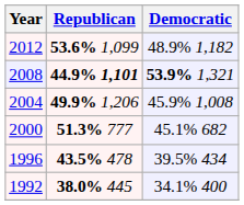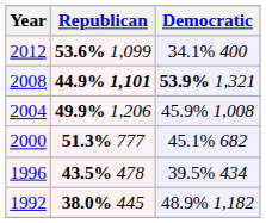 <table class="wikitable" style="float:right; font-size:95%;">
 <tr bgcolor=lightgrey>
 <th>Year</th>
 <th><a href='#'>Republican</a></th>
 <th><a href='#'>Democratic</a></th>
 </tr>
 <tr>
 <td align="center" bgcolor="#fff3f3"><a href='#'>2012</a></td>
 <td align="center" bgcolor="#fff3f3"><strong>53.6%</strong> <em>1,099</em></td>
-<td align="center" bgcolor="#f0f0ff">48.9% <em>1,182</em></td>
+<td align="center" bgcolor="#f0f0ff">34.1% <em>400</em></td>
 </tr>
 <tr>
 <td align="center" bgcolor="#f0f0ff"><a href='#'>2008</a></td>
 <td align="center" bgcolor="#fff3f3"><strong>44.9% <em>1,101</em></strong></td>
 <td align="center" bgcolor="#f0f0ff"><strong>53.9%</strong> <em>1,321</em></td>
 </tr>
 <tr>
 <td align="center" bgcolor="#fff3f3"><a href='#'>2004</a></td>
 <td align="center" bgcolor="#fff3f3"><strong>49.9%</strong> <em>1,206</em></td>
 <td align="center" bgcolor="#f0f0ff">45.9% <em>1,008</em></td>
 </tr>
 <tr>
 <td align="center" bgcolor="#fff3f3"><a href='#'>2000</a></td>
 <td align="center" bgcolor="#fff3f3"><strong>51.3%</strong> <em>777</em></td>
 <td align="center" bgcolor="#f0f0ff">45.1% <em>682</em></td>
 </tr>
 <tr>
 <td align="center" bgcolor="#fff3f3"><a href='#'>1996</a></td>
 <td align="center" bgcolor="#fff3f3"><strong>43.5%</strong> <em>478</em></td>
 <td align="center" bgcolor="#f0f0ff">39.5% <em>434</em></td>
 </tr>
 <tr>
 <td align="center" bgcolor="#fff3f3"><a href='#'>1992</a></td>
 <td align="center" bgcolor="#fff3f3"><strong>38.0%</strong> <em>445</em></td>
-<td align="center" bgcolor="#f0f0ff">34.1% <em>400</em></td>
+<td align="center" bgcolor="#f0f0ff">48.9% <em>1,182</em></td>
 </tr>
 <tr>
 </tr>
 </table>
